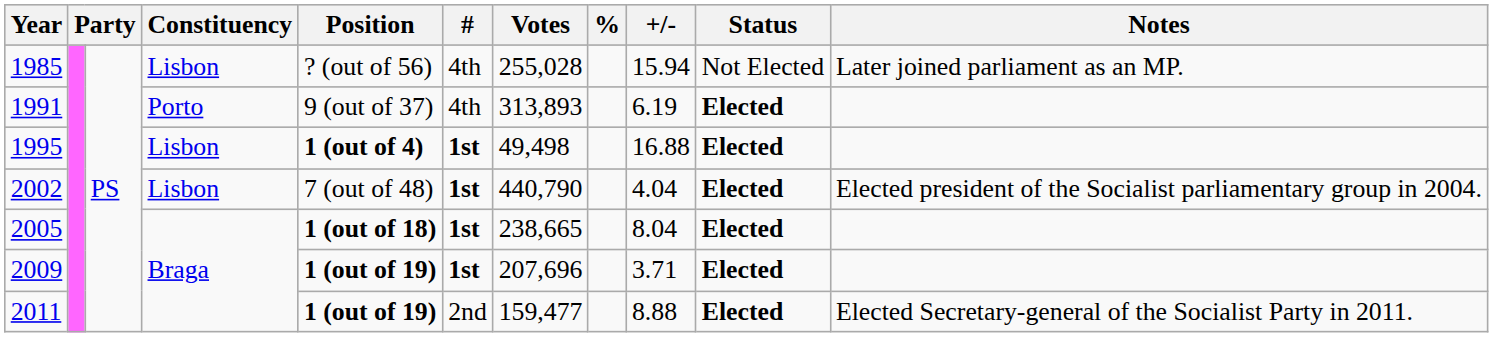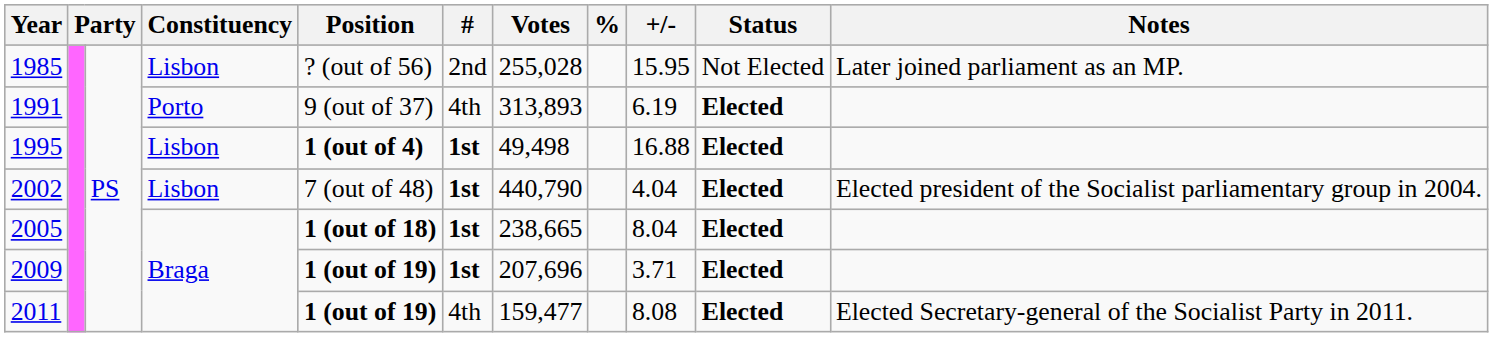 <table class="wikitable">
 <tr>
 <th>Year</th>
 <th colspan="2">Party</th>
 <th>Constituency</th>
 <th>Position</th>
 <th>#</th>
 <th>Votes</th>
 <th>%</th>
 <th>+/-</th>
 <th>Status</th>
 <th>Notes</th>
 </tr>
 <tr>
 <td><a href='#'>1985</a></td>
 <td rowspan="7" bgcolor="FF66FF"></td>
 <td rowspan="7"><a href='#'>PS</a></td>
 <td><a href='#'>Lisbon</a></td>
 <td>? (out of 56)</td>
-<td>4th</td>
+<td>2nd</td>
 <td>255,028</td>
 <td></td>
-<td>15.94</td>
+<td>15.95</td>
 <td>Not Elected</td>
 <td>Later joined parliament as an MP.</td>
 </tr>
 <tr>
 <td><a href='#'>1991</a></td>
 <td><a href='#'>Porto</a></td>
 <td>9 (out of 37)</td>
 <td>4th</td>
 <td>313,893</td>
 <td></td>
 <td>6.19</td>
 <td><strong>Elected</strong></td>
 <td></td>
 </tr>
 <tr>
 <td><a href='#'>1995</a></td>
 <td><a href='#'>Lisbon</a></td>
 <td><strong>1 (out of 4)</strong></td>
 <td><strong>1st</strong></td>
 <td>49,498</td>
 <td></td>
 <td>16.88</td>
 <td><strong>Elected</strong></td>
 <td></td>
 </tr>
 <tr>
 <td><a href='#'>2002</a></td>
 <td><a href='#'>Lisbon</a></td>
 <td>7 (out of 48)</td>
 <td><strong>1st</strong></td>
 <td>440,790</td>
 <td></td>
 <td>4.04</td>
 <td><strong>Elected</strong></td>
 <td>Elected president of the Socialist parliamentary group in 2004.</td>
 </tr>
 <tr>
 <td><a href='#'>2005</a></td>
 <td rowspan="3"><a href='#'>Braga</a></td>
 <td><strong>1 (out of 18)</strong></td>
 <td><strong>1st</strong></td>
 <td>238,665</td>
 <td></td>
 <td>8.04</td>
 <td><strong>Elected</strong></td>
 <td></td>
 </tr>
 <tr>
 <td><a href='#'>2009</a></td>
 <td><strong>1 (out of 19)</strong></td>
 <td><strong>1st</strong></td>
 <td>207,696</td>
 <td></td>
 <td>3.71</td>
 <td><strong>Elected</strong></td>
 <td></td>
 </tr>
 <tr>
 <td><a href='#'>2011</a></td>
 <td><strong>1 (out of 19)</strong></td>
-<td>2nd</td>
+<td>4th</td>
 <td>159,477</td>
 <td></td>
-<td>8.88</td>
+<td>8.08</td>
 <td><strong>Elected</strong></td>
 <td>Elected Secretary-general of the Socialist Party in 2011.</td>
 </tr>
 </table>
